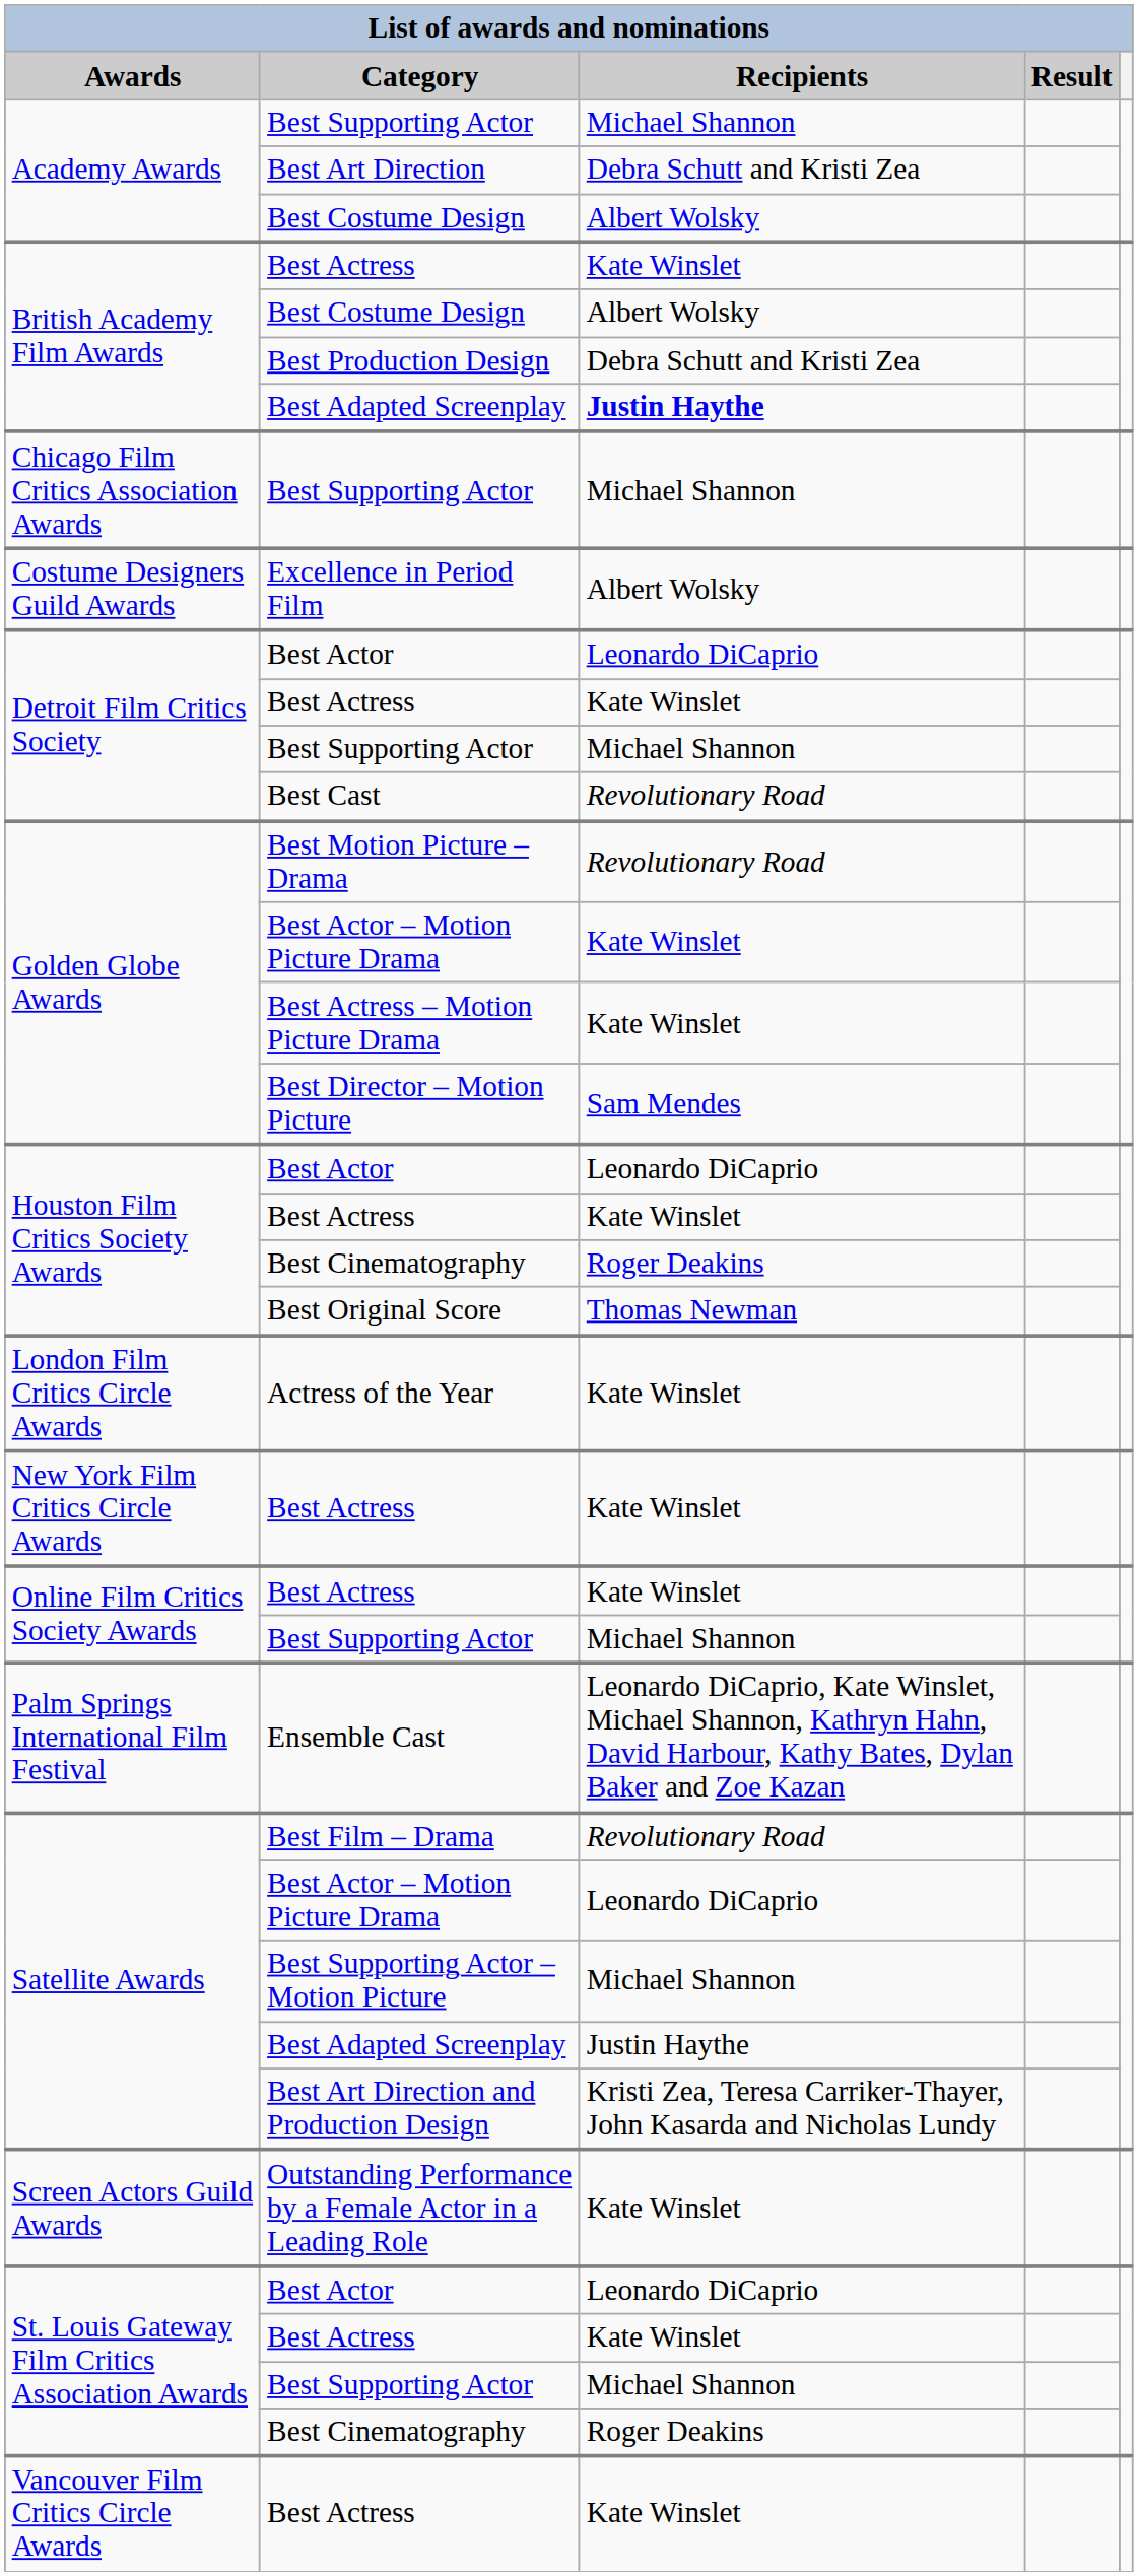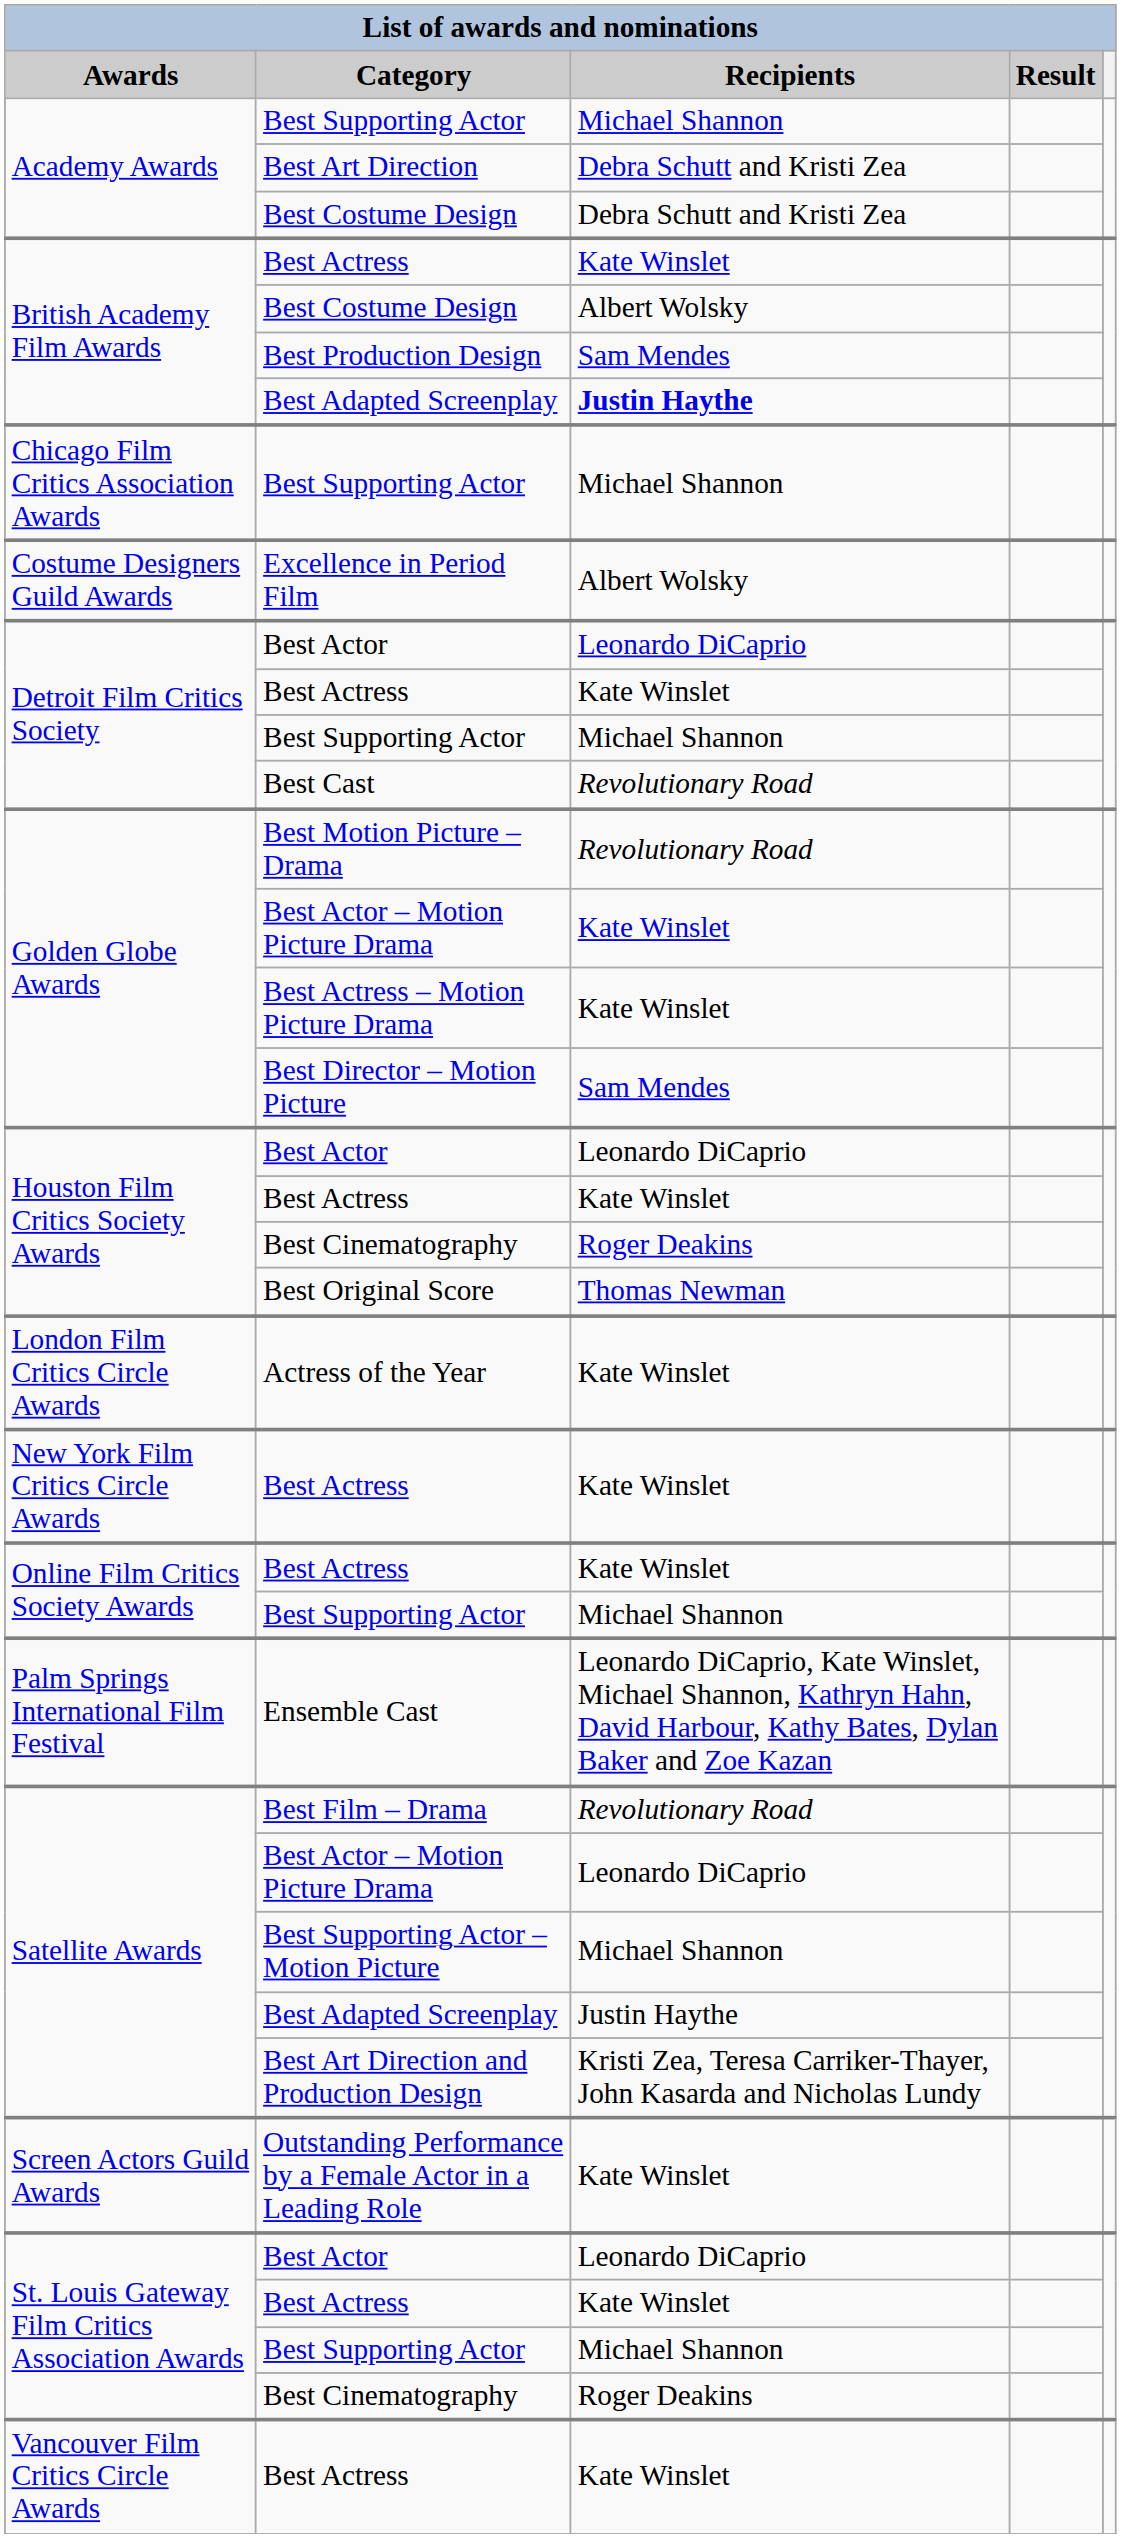 <table class="wikitable" style="font-size:100%">
 <tr style="text-align:center;">
 <th colspan="5" style="background:#B0C4DE;">List of awards and nominations</th>
 </tr>
 <tr style="text-align:center;">
 <th style="background:#ccc;">Awards</th>
 <th style="background:#ccc;">Category</th>
 <th style="background:#ccc;">Recipients</th>
 <th style="background:#ccc;">Result</th>
 <th></th>
 </tr>
 <tr>
 <td rowspan="3"><a href='#'>Academy Awards</a></td>
 <td><a href='#'>Best Supporting Actor</a></td>
 <td><a href='#'>Michael Shannon</a></td>
 <td></td>
 <td rowspan="3"></td>
 </tr>
 <tr>
 <td><a href='#'>Best Art Direction</a></td>
 <td><a href='#'>Debra Schutt</a> and Kristi Zea</td>
 <td></td>
 </tr>
 <tr>
 <td><a href='#'>Best Costume Design</a></td>
-<td><a href='#'>Albert Wolsky</a></td>
+<td>Debra Schutt and Kristi Zea</td>
 <td></td>
 </tr>
 <tr style="border-top:2px solid gray;">
 <td rowspan="4"><a href='#'>British Academy Film Awards</a></td>
 <td><a href='#'>Best Actress</a></td>
 <td><a href='#'>Kate Winslet</a></td>
 <td></td>
 <td rowspan="4"></td>
 </tr>
 <tr>
 <td><a href='#'>Best Costume Design</a></td>
 <td>Albert Wolsky</td>
 <td></td>
 </tr>
 <tr>
 <td><a href='#'>Best Production Design</a></td>
-<td>Debra Schutt and Kristi Zea</td>
+<td><a href='#'>Sam Mendes</a></td>
 <td></td>
 </tr>
 <tr>
 <td><a href='#'>Best Adapted Screenplay</a></td>
 <td><strong><a href='#'>Justin Haythe</a></strong></td>
 <td></td>
 </tr>
 <tr style="border-top:2px solid gray;">
 <td><a href='#'>Chicago Film Critics Association Awards</a></td>
 <td><a href='#'>Best Supporting Actor</a></td>
 <td>Michael Shannon</td>
 <td></td>
 <td></td>
 </tr>
 <tr style="border-top:2px solid gray;">
 <td><a href='#'>Costume Designers Guild Awards</a></td>
 <td><a href='#'>Excellence in Period Film</a></td>
 <td>Albert Wolsky</td>
 <td></td>
 <td></td>
 </tr>
 <tr style="border-top:2px solid gray;">
 <td rowspan="4"><a href='#'>Detroit Film Critics Society</a></td>
 <td>Best Actor</td>
 <td><a href='#'>Leonardo DiCaprio</a></td>
 <td></td>
 <td rowspan="4"></td>
 </tr>
 <tr>
 <td>Best Actress</td>
 <td>Kate Winslet</td>
 <td></td>
 </tr>
 <tr>
 <td>Best Supporting Actor</td>
 <td>Michael Shannon</td>
 <td></td>
 </tr>
 <tr>
 <td>Best Cast</td>
 <td><em>Revolutionary Road</em></td>
 <td></td>
 </tr>
 <tr style="border-top:2px solid gray;">
 <td rowspan="4"><a href='#'>Golden Globe Awards</a></td>
 <td><a href='#'>Best Motion Picture – Drama</a></td>
 <td><em>Revolutionary Road</em></td>
 <td></td>
 <td rowspan="4"></td>
 </tr>
 <tr>
 <td><a href='#'>Best Actor – Motion Picture Drama</a></td>
 <td><a href='#'>Kate Winslet</a></td>
 <td></td>
 </tr>
 <tr>
 <td><a href='#'>Best Actress – Motion Picture Drama</a></td>
 <td>Kate Winslet</td>
 <td></td>
 </tr>
 <tr>
 <td><a href='#'>Best Director – Motion Picture</a></td>
 <td><a href='#'>Sam Mendes</a></td>
 <td></td>
 </tr>
 <tr style="border-top:2px solid gray;">
 <td rowspan="4"><a href='#'>Houston Film Critics Society Awards</a></td>
 <td><a href='#'>Best Actor</a></td>
 <td>Leonardo DiCaprio</td>
 <td></td>
 <td rowspan="4"></td>
 </tr>
 <tr>
 <td>Best Actress</td>
 <td>Kate Winslet</td>
 <td></td>
 </tr>
 <tr>
 <td>Best Cinematography</td>
 <td><a href='#'>Roger Deakins</a></td>
 <td></td>
 </tr>
 <tr>
 <td>Best Original Score</td>
 <td><a href='#'>Thomas Newman</a></td>
 <td></td>
 </tr>
 <tr style="border-top:2px solid gray;">
 <td><a href='#'>London Film Critics Circle Awards</a></td>
 <td>Actress of the Year</td>
 <td>Kate Winslet</td>
 <td></td>
 <td></td>
 </tr>
 <tr style="border-top:2px solid gray;">
 <td><a href='#'>New York Film Critics Circle Awards</a></td>
 <td><a href='#'>Best Actress</a></td>
 <td>Kate Winslet</td>
 <td></td>
 <td></td>
 </tr>
 <tr style="border-top:2px solid gray;">
 <td rowspan="2"><a href='#'>Online Film Critics Society Awards</a></td>
 <td><a href='#'>Best Actress</a></td>
 <td>Kate Winslet</td>
 <td></td>
 <td rowspan="2"></td>
 </tr>
 <tr>
 <td><a href='#'>Best Supporting Actor</a></td>
 <td>Michael Shannon</td>
 <td></td>
 </tr>
 <tr style="border-top:2px solid gray;">
 <td><a href='#'>Palm Springs International Film Festival</a></td>
 <td>Ensemble Cast</td>
 <td>Leonardo DiCaprio, Kate Winslet, Michael Shannon, <a href='#'>Kathryn Hahn</a>, <a href='#'>David Harbour</a>, <a href='#'>Kathy Bates</a>, <a href='#'>Dylan Baker</a> and <a href='#'>Zoe Kazan</a></td>
 <td></td>
 <td></td>
 </tr>
 <tr style="border-top:2px solid gray;">
 <td rowspan="5"><a href='#'>Satellite Awards</a></td>
 <td><a href='#'>Best Film – Drama</a></td>
 <td><em>Revolutionary Road</em></td>
 <td></td>
 <td rowspan="5"></td>
 </tr>
 <tr>
 <td><a href='#'>Best Actor – Motion Picture Drama</a></td>
 <td>Leonardo DiCaprio</td>
 <td></td>
 </tr>
 <tr>
 <td><a href='#'>Best Supporting Actor – Motion Picture</a></td>
 <td>Michael Shannon</td>
 <td></td>
 </tr>
 <tr>
 <td><a href='#'>Best Adapted Screenplay</a></td>
 <td>Justin Haythe</td>
 <td></td>
 </tr>
 <tr>
 <td><a href='#'>Best Art Direction and Production Design</a></td>
 <td>Kristi Zea, Teresa Carriker-Thayer, John Kasarda and Nicholas Lundy</td>
 <td></td>
 </tr>
 <tr style="border-top:2px solid gray;">
 <td><a href='#'>Screen Actors Guild Awards</a></td>
 <td><a href='#'>Outstanding Performance by a Female Actor in a Leading Role</a></td>
 <td>Kate Winslet</td>
 <td></td>
 <td></td>
 </tr>
 <tr style="border-top:2px solid gray;">
 <td rowspan="4"><a href='#'>St. Louis Gateway Film Critics Association Awards</a></td>
 <td><a href='#'>Best Actor</a></td>
 <td>Leonardo DiCaprio</td>
 <td></td>
 <td rowspan="4"></td>
 </tr>
 <tr>
 <td><a href='#'>Best Actress</a></td>
 <td>Kate Winslet</td>
 <td></td>
 </tr>
 <tr>
 <td><a href='#'>Best Supporting Actor</a></td>
 <td>Michael Shannon</td>
 <td></td>
 </tr>
 <tr>
 <td>Best Cinematography</td>
 <td>Roger Deakins</td>
 <td></td>
 </tr>
 <tr style="border-top:2px solid gray;">
 <td><a href='#'>Vancouver Film Critics Circle Awards</a></td>
 <td>Best Actress</td>
 <td>Kate Winslet</td>
 <td></td>
 <td></td>
 </tr>
 </table>
